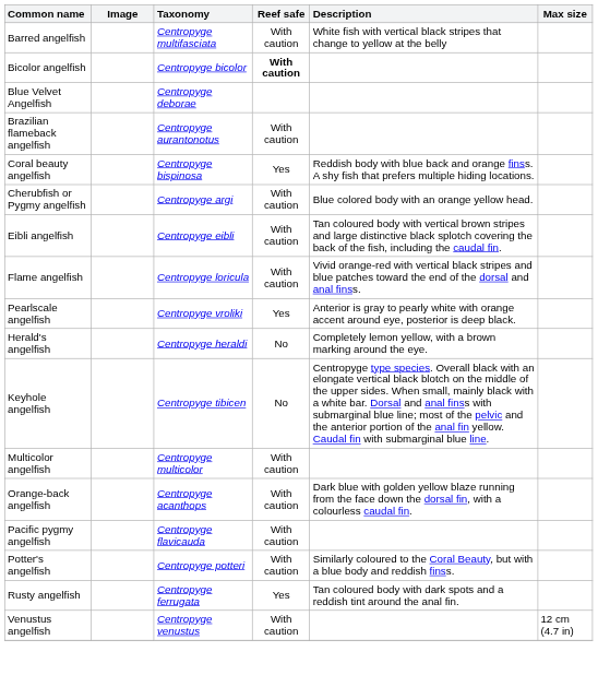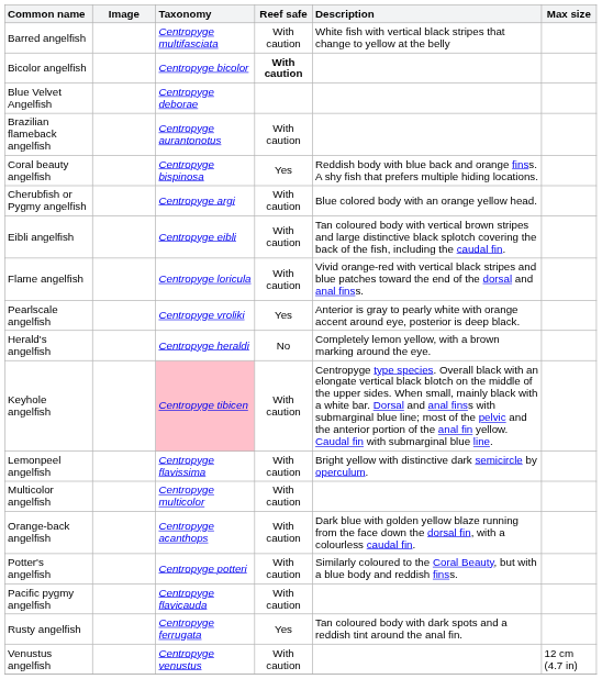 <table class="sortable collapsible" cellpadding="4" width="100%" border="1" style="border:1px solid #aaa; border-collapse:collapse">
 <tr>
 <th align="left" style="background:#F2F3F4" width="170px">Common name</th>
 <th style="background:#F2F3F4" width="130px" class="unsortable">Image</th>
 <th align="left" style="background:#F2F3F4" width="190px">Taxonomy</th>
 <th style="background:#F2F3F4" width="100px">Reef safe</th>
 <th align="left" style="background:#F2F3F4" width="610px" class="unsortable">Description</th>
 <th style="background:#F2F3F4" width="100px">Max size</th>
 </tr>
 <tr>
 <td>Barred angelfish</td>
 <td></td>
 <td><em><a href='#'>Centropyge multifasciata</a></em></td>
 <td align="center">With caution</td>
 <td>White fish with vertical black stripes that change to yellow at the belly</td>
 <td align="center"></td>
 </tr>
 <tr>
 <td>Bicolor angelfish</td>
 <td></td>
 <td><em><a href='#'>Centropyge bicolor</a></em></td>
 <td align="center"><strong>With caution</strong></td>
 <td></td>
 <td align="center"></td>
 </tr>
 <tr>
 <td>Blue Velvet Angelfish</td>
 <td></td>
 <td><em><a href='#'>Centropyge deborae</a></em></td>
 <td></td>
 <td></td>
 <td></td>
 </tr>
 <tr>
 <td>Brazilian flameback angelfish</td>
 <td></td>
 <td><em><a href='#'>Centropyge aurantonotus</a></em></td>
 <td align="center">With caution</td>
 <td></td>
 <td align="center"></td>
 </tr>
 <tr>
 <td>Coral beauty angelfish</td>
 <td></td>
 <td><em><a href='#'>Centropyge bispinosa</a></em></td>
 <td align="center">Yes</td>
 <td>Reddish body with blue back and orange <a href='#'>fins</a>s. A shy fish that prefers multiple hiding locations.</td>
 <td align="center"></td>
 </tr>
 <tr>
 <td>Cherubfish or Pygmy angelfish</td>
 <td></td>
 <td><em><a href='#'>Centropyge argi</a></em></td>
 <td align="center">With caution</td>
 <td>Blue colored body with an orange yellow head.</td>
 <td align="center"></td>
 </tr>
 <tr>
 <td>Eibli angelfish</td>
 <td></td>
 <td><em><a href='#'>Centropyge eibli</a></em></td>
 <td align="center">With caution</td>
 <td>Tan coloured body with vertical brown stripes and large distinctive black splotch covering the back of the fish, including the <a href='#'>caudal fin</a>.</td>
 <td align="center"></td>
 </tr>
 <tr>
 <td>Flame angelfish</td>
 <td></td>
 <td><em><a href='#'>Centropyge loricula</a></em></td>
 <td align="center">With caution</td>
 <td>Vivid orange-red with vertical black stripes and blue patches toward the end of the <a href='#'>dorsal</a> and <a href='#'>anal fins</a>s.</td>
 <td align="center"></td>
 </tr>
 <tr>
 <td>Pearlscale angelfish</td>
 <td></td>
 <td><em><a href='#'>Centropyge vroliki</a></em></td>
 <td align="center">Yes</td>
 <td>Anterior is gray to pearly white with orange accent around eye, posterior is deep black.</td>
 <td align="center"></td>
 </tr>
 <tr>
 <td>Herald's angelfish</td>
 <td></td>
 <td><em><a href='#'>Centropyge heraldi</a></em></td>
 <td align="center">No</td>
 <td>Completely lemon yellow, with a brown marking around the eye.</td>
 <td align="center"></td>
 </tr>
 <tr>
 <td>Keyhole angelfish</td>
 <td></td>
-<td><em><a href='#'>Centropyge tibicen</a></em></td>
-<td align="center">No</td>
+<td style="background: pink;"><em><a href='#'>Centropyge tibicen</a></em></td>
+<td align="center">With caution</td>
 <td>Centropyge <a href='#'>type species</a>.  Overall black with an elongate vertical black blotch on the middle of the upper sides. When small, mainly black with a white bar. <a href='#'>Dorsal</a> and <a href='#'>anal fins</a>s with submarginal blue line; most of the <a href='#'>pelvic</a> and the anterior portion of the <a href='#'>anal fin</a> yellow. <a href='#'>Caudal fin</a> with submarginal blue <a href='#'>line</a>.</td>
+<td align="center"></td>
+</tr>
+<tr>
+<td>Lemonpeel angelfish</td>
+<td></td>
+<td><em><a href='#'>Centropyge flavissima</a></em></td>
+<td align="center">With caution</td>
+<td>Bright yellow with distinctive dark <a href='#'>semicircle</a> by <a href='#'>operculum</a>.</td>
 <td align="center"></td>
 </tr>
 <tr>
 <td>Multicolor angelfish</td>
 <td></td>
 <td><em><a href='#'>Centropyge multicolor</a></em></td>
 <td align="center">With caution</td>
 <td></td>
 <td align="center"></td>
 </tr>
 <tr>
 <td>Orange-back angelfish</td>
 <td></td>
 <td><em><a href='#'>Centropyge acanthops</a></em></td>
 <td align="center">With caution</td>
 <td>Dark blue with golden yellow blaze running from the face down the <a href='#'>dorsal fin</a>, with a colourless <a href='#'>caudal fin</a>.</td>
 <td align="center"></td>
 </tr>
 <tr>
+<td>Potter's angelfish</td>
+<td></td>
+<td><em><a href='#'>Centropyge potteri</a></em></td>
+<td align="center">With caution</td>
+<td>Similarly coloured to the <a href='#'>Coral Beauty</a>, but with a blue body and reddish <a href='#'>fins</a>s.</td>
+<td align="center"></td>
+</tr>
+<tr>
 <td>Pacific pygmy angelfish</td>
 <td></td>
 <td><em><a href='#'>Centropyge flavicauda</a></em></td>
 <td align="center">With caution</td>
 <td></td>
-<td align="center"></td>
-</tr>
-<tr>
-<td>Potter's angelfish</td>
-<td></td>
-<td><em><a href='#'>Centropyge potteri</a></em></td>
-<td align="center">With caution</td>
-<td>Similarly coloured to the <a href='#'>Coral Beauty</a>, but with a blue body and reddish <a href='#'>fins</a>s.</td>
 <td align="center"></td>
 </tr>
 <tr>
 <td>Rusty angelfish</td>
 <td></td>
 <td><em><a href='#'>Centropyge ferrugata</a></em></td>
 <td align="center">Yes</td>
 <td>Tan coloured body with dark spots and a reddish tint around the anal fin.</td>
 <td align="center"></td>
 </tr>
 <tr>
 <td>Venustus angelfish</td>
 <td></td>
 <td><em><a href='#'>Centropyge venustus</a></em></td>
 <td align="center">With caution</td>
 <td></td>
 <td>12 cm<br>(4.7 in)</td>
 </tr>
 <tr>
 </tr>
 </table>
